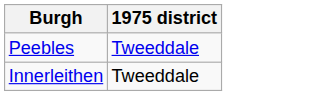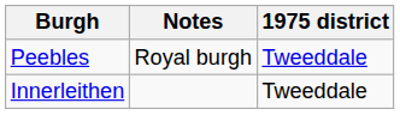 <table class="wikitable">
 <tr>
 <th>Burgh</th>
+<th>Notes</th>
 <th>1975 district</th>
 </tr>
 <tr>
 <td><a href='#'>Peebles</a></td>
+<td>Royal burgh</td>
 <td><a href='#'>Tweeddale</a></td>
 </tr>
 <tr>
 <td><a href='#'>Innerleithen</a></td>
+<td></td>
 <td>Tweeddale</td>
 </tr>
 </table>
